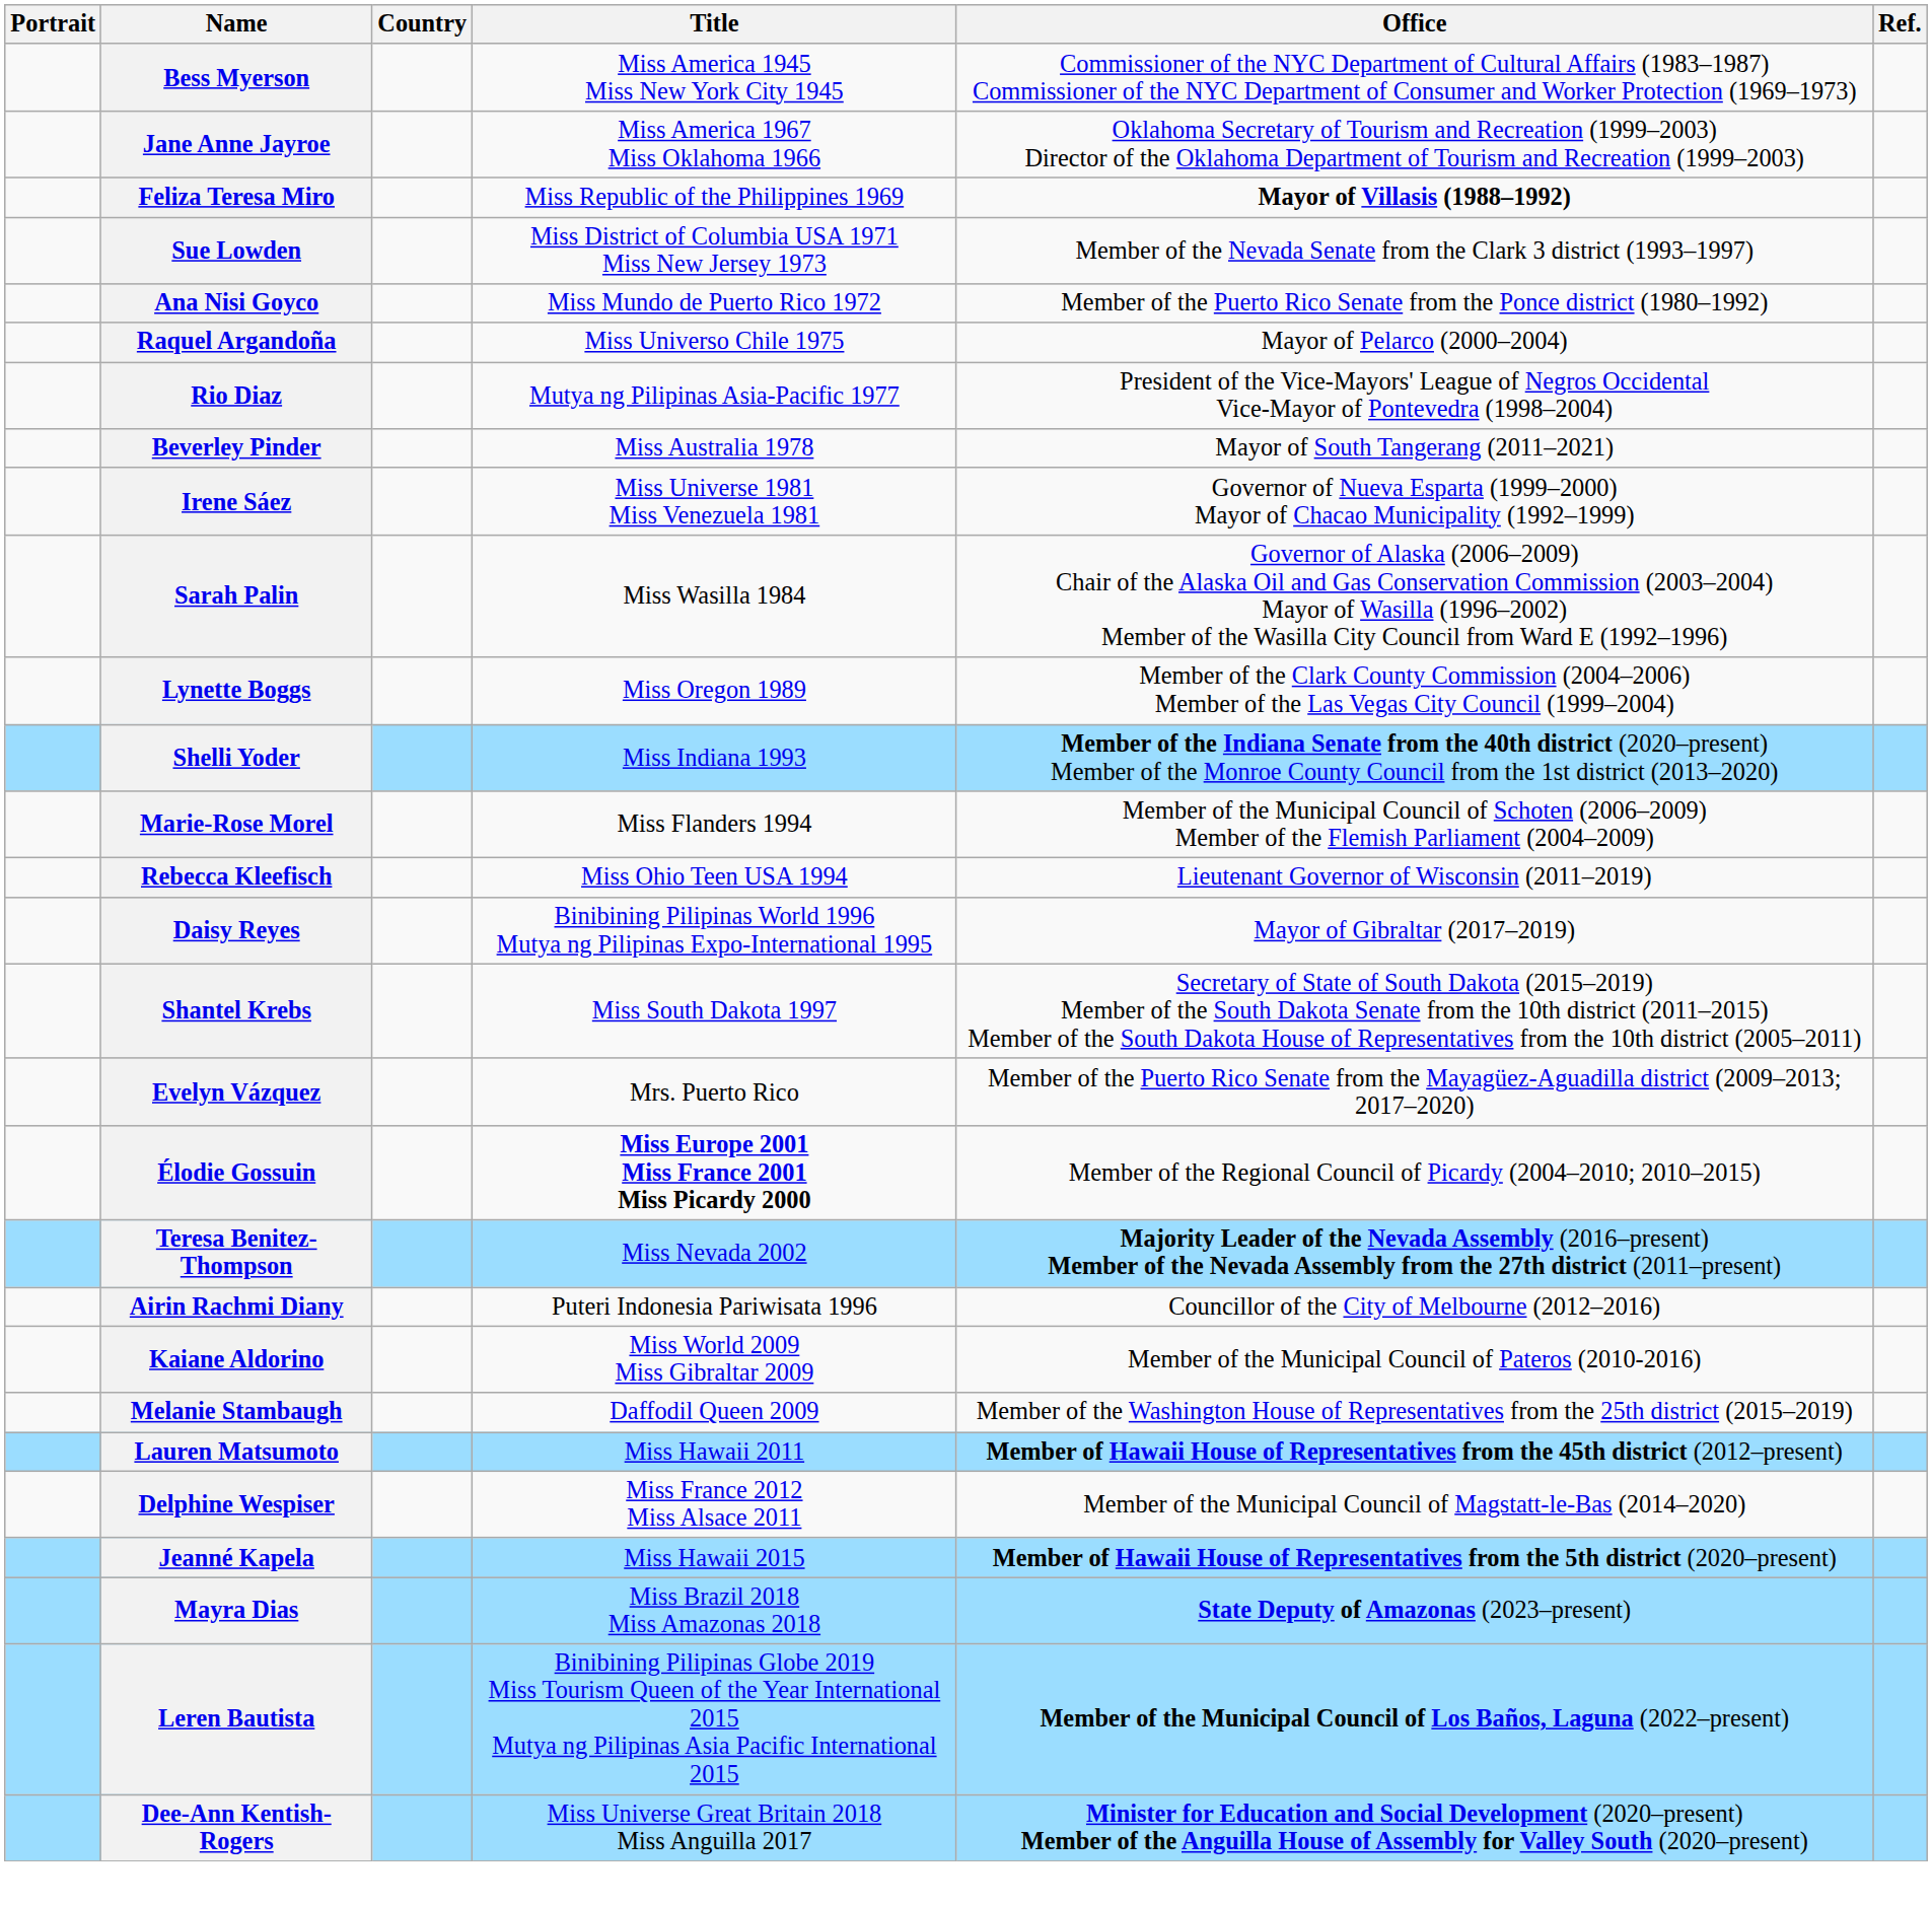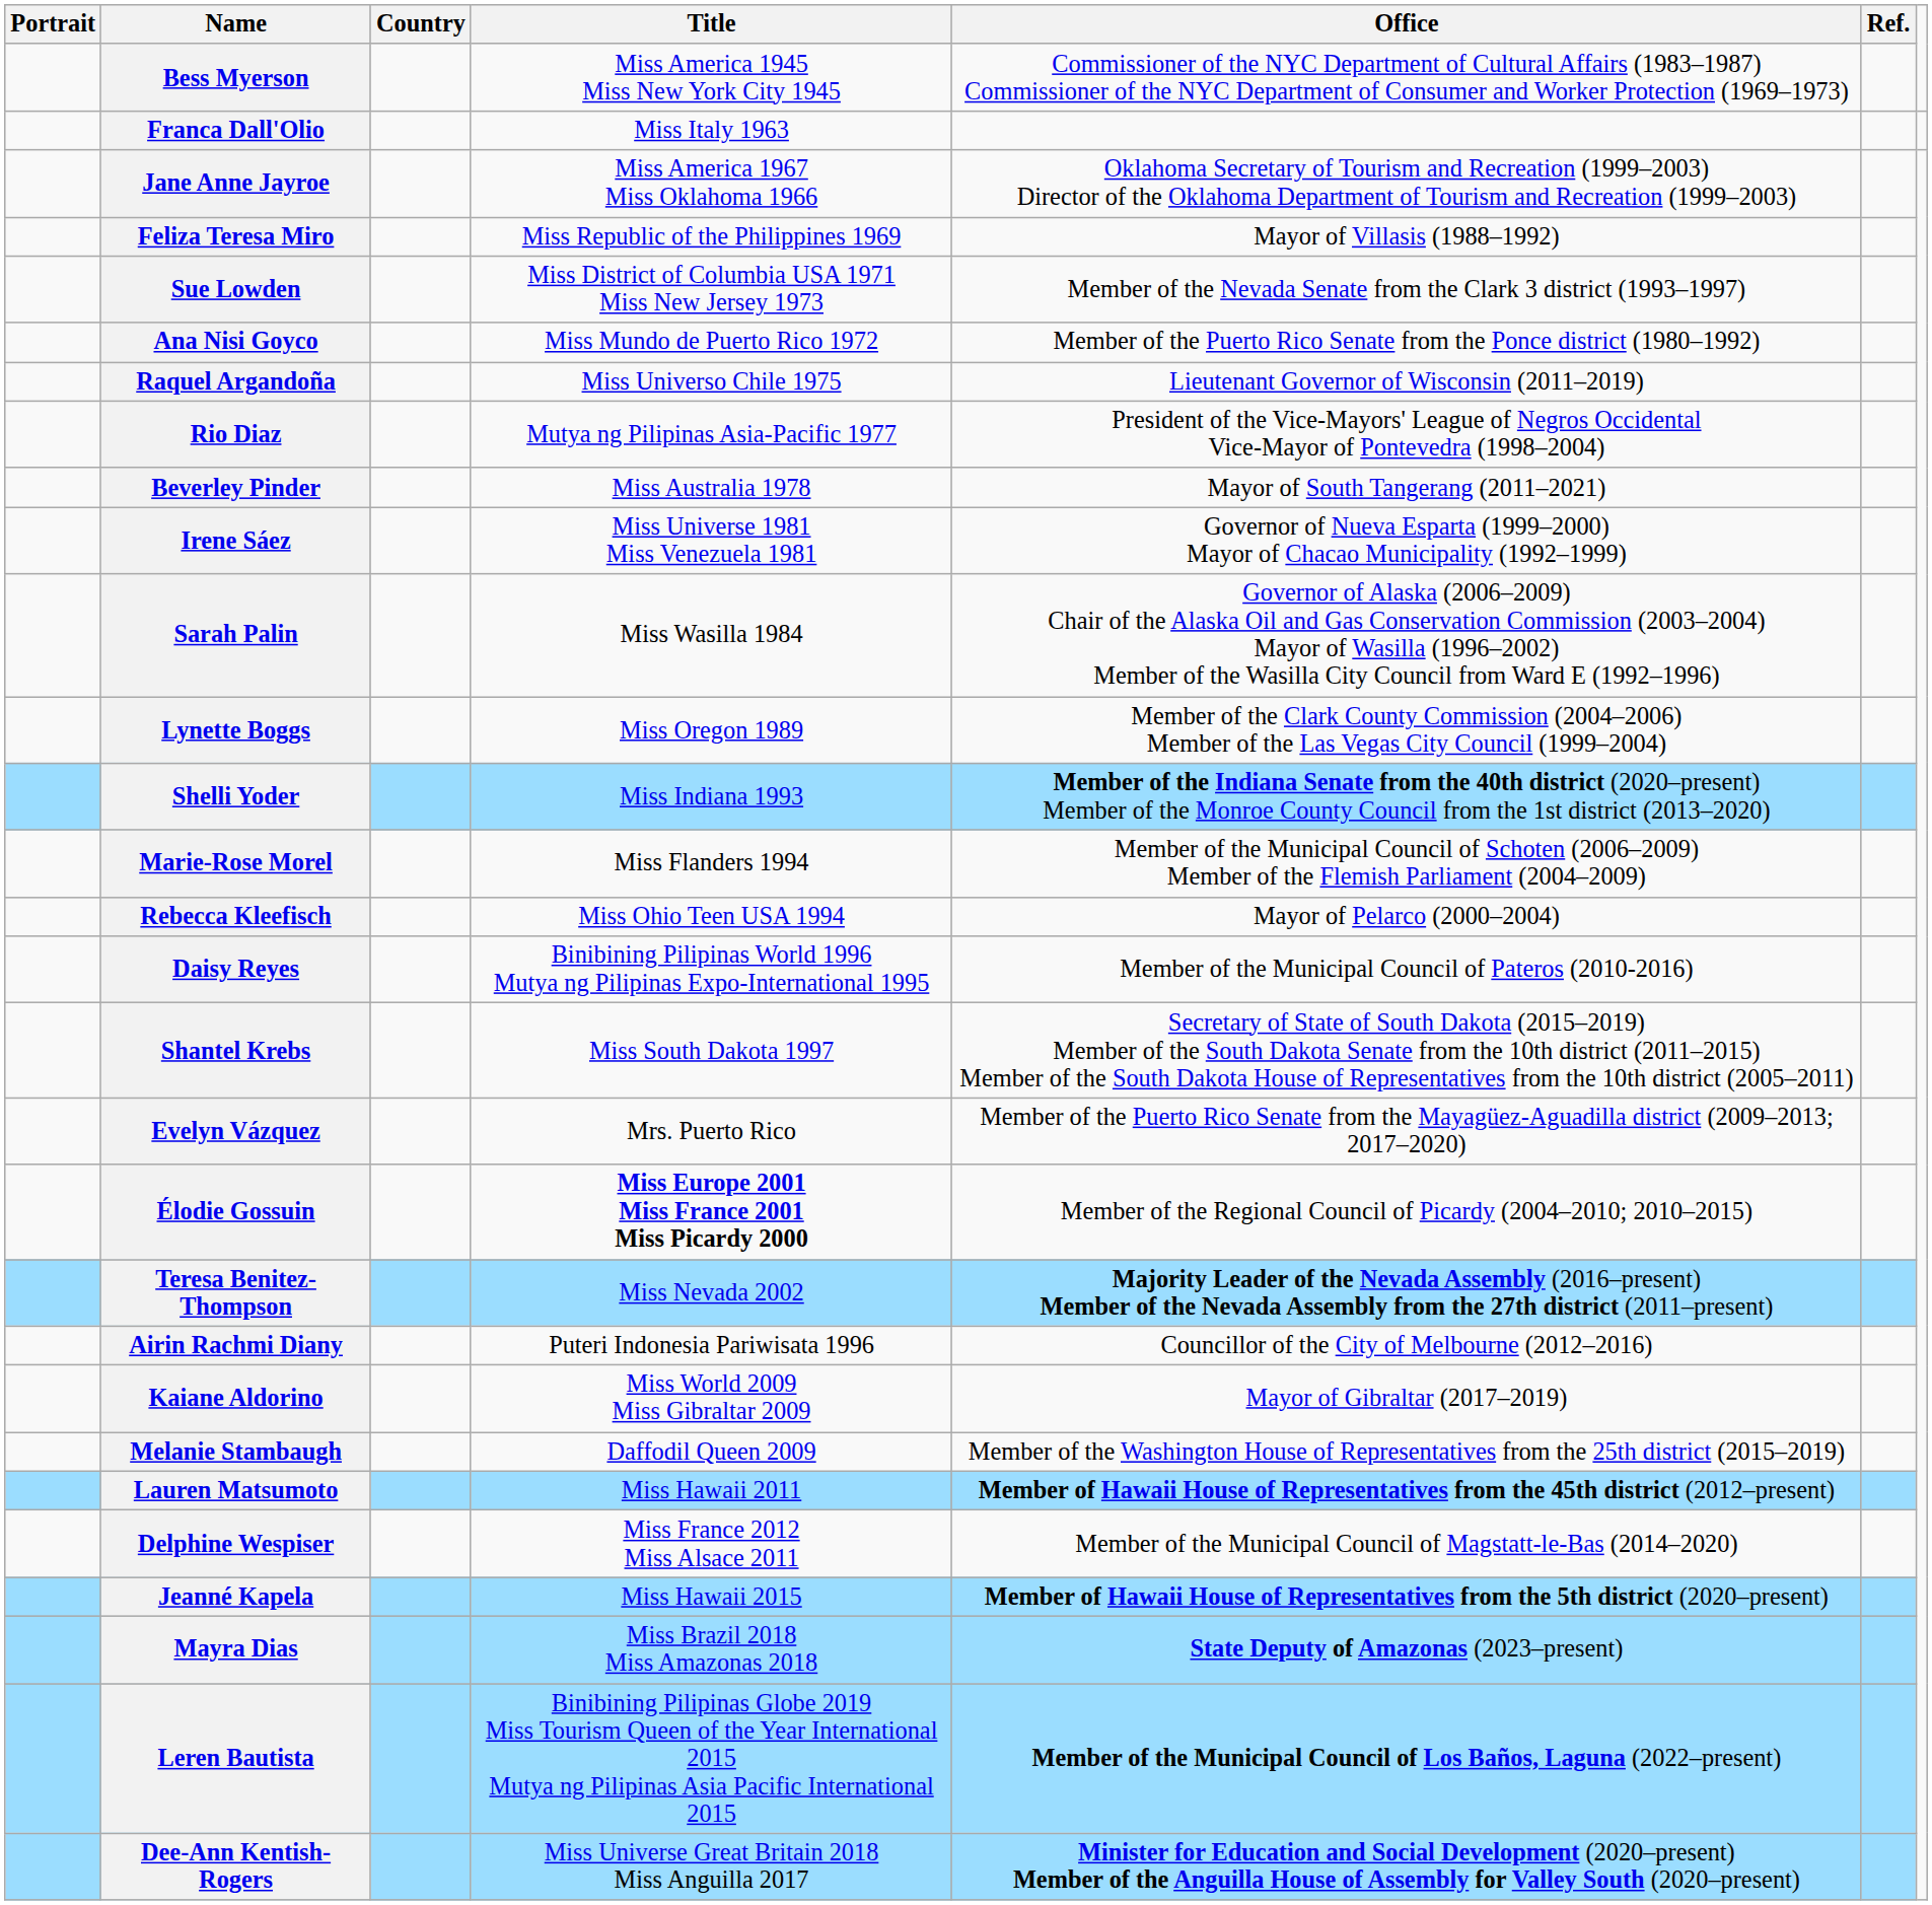 <table class="wikitable sortable" style="text-align:center">
 <tr>
 <th scope="col">Portrait</th>
 <th scope="col">Name</th>
 <th scope="col">Country</th>
 <th scope="col">Title</th>
 <th scope="col">Office</th>
 <th scope="col">Ref.</th>
 </tr>
 <tr>
 <td></td>
 <th><a href='#'>Bess Myerson</a></th>
 <td></td>
 <td><a href='#'>Miss America 1945</a><br><a href='#'>Miss New York City 1945</a></td>
 <td><a href='#'>Commissioner of the NYC Department of Cultural Affairs</a> (1983–1987)<br><a href='#'>Commissioner of the NYC Department of Consumer and Worker Protection</a> (1969–1973)</td>
 <td></td>
 </tr>
 <tr>
 <td></td>
+<th><a href='#'>Franca Dall'Olio</a></th>
+<td></td>
+<td><a href='#'>Miss Italy 1963</a></td>
+<td></td>
+<td></td>
+<td></td>
+</tr>
+<tr>
+<td></td>
 <th><a href='#'>Jane Anne Jayroe</a></th>
 <td></td>
 <td><a href='#'>Miss America 1967</a><br><a href='#'>Miss Oklahoma 1966</a></td>
 <td><a href='#'>Oklahoma Secretary of Tourism and Recreation</a> (1999–2003)<br>Director of the <a href='#'>Oklahoma Department of Tourism and Recreation</a> (1999–2003)</td>
 <td></td>
 </tr>
 <tr>
 <td></td>
 <th><a href='#'>Feliza Teresa Miro</a></th>
 <td></td>
 <td><a href='#'>Miss Republic of the Philippines 1969</a></td>
-<td><strong>Mayor of <a href='#'>Villasis</a> (1988–1992)</strong></td>
+<td>Mayor of <a href='#'>Villasis</a> (1988–1992)</td>
 <td></td>
 </tr>
 <tr>
 <td></td>
 <th><a href='#'>Sue Lowden</a></th>
 <td></td>
 <td><a href='#'>Miss District of Columbia USA 1971</a><br><a href='#'>Miss New Jersey 1973</a></td>
 <td>Member of the <a href='#'>Nevada Senate</a> from the Clark 3 district (1993–1997)</td>
 <td></td>
 </tr>
 <tr>
 <td></td>
 <th><a href='#'>Ana Nisi Goyco</a></th>
 <td><br></td>
 <td><a href='#'>Miss Mundo de Puerto Rico 1972</a></td>
 <td>Member of the <a href='#'>Puerto Rico Senate</a> from the <a href='#'>Ponce district</a> (1980–1992)</td>
 <td></td>
 </tr>
 <tr>
 <td></td>
 <th><a href='#'>Raquel Argandoña</a></th>
 <td></td>
 <td><a href='#'>Miss Universo Chile 1975</a></td>
-<td>Mayor of <a href='#'>Pelarco</a> (2000–2004)</td>
+<td><a href='#'>Lieutenant Governor of Wisconsin</a> (2011–2019)</td>
 <td></td>
 </tr>
 <tr>
 <td></td>
 <th><a href='#'>Rio Diaz</a></th>
 <td></td>
 <td><a href='#'>Mutya ng Pilipinas Asia-Pacific 1977</a></td>
 <td>President of the Vice-Mayors' League of <a href='#'>Negros Occidental</a><br>Vice-Mayor of <a href='#'>Pontevedra</a> (1998–2004)</td>
 <td></td>
 </tr>
 <tr>
 <td></td>
 <th><a href='#'>Beverley Pinder</a></th>
 <td></td>
 <td><a href='#'>Miss Australia 1978</a></td>
 <td>Mayor of <a href='#'>South Tangerang</a> (2011–2021)</td>
 <td></td>
 </tr>
 <tr>
 <td></td>
 <th><a href='#'>Irene Sáez</a></th>
 <td></td>
 <td><a href='#'>Miss Universe 1981</a><br><a href='#'>Miss Venezuela 1981</a></td>
 <td>Governor of <a href='#'>Nueva Esparta</a> (1999–2000)<br>Mayor of <a href='#'>Chacao Municipality</a> (1992–1999)</td>
 <td></td>
 </tr>
 <tr>
 <td></td>
 <th><a href='#'>Sarah Palin</a></th>
 <td></td>
 <td>Miss Wasilla 1984</td>
 <td><a href='#'>Governor of Alaska</a> (2006–2009)<br>Chair of the <a href='#'>Alaska Oil and Gas Conservation Commission</a> (2003–2004)<br>Mayor of <a href='#'>Wasilla</a> (1996–2002)<br>Member of the Wasilla City Council from Ward E (1992–1996)</td>
 <td></td>
 </tr>
 <tr>
 <td></td>
 <th><a href='#'>Lynette Boggs</a></th>
 <td></td>
 <td><a href='#'>Miss Oregon 1989</a></td>
 <td>Member of the <a href='#'>Clark County Commission</a> (2004–2006)<br>Member of the <a href='#'>Las Vegas City Council</a> (1999–2004)</td>
 <td></td>
 </tr>
 <tr style="background-color: #9BDDFF">
 <td></td>
 <th><a href='#'>Shelli Yoder</a></th>
 <td></td>
 <td><a href='#'>Miss Indiana 1993</a></td>
 <td><strong>Member of the <a href='#'>Indiana Senate</a> from the 40th district</strong> (2020–present)<br>Member of the <a href='#'>Monroe County Council</a> from the 1st district (2013–2020)</td>
 <td></td>
 </tr>
 <tr>
 <td></td>
 <th><a href='#'>Marie-Rose Morel</a></th>
 <td></td>
 <td>Miss Flanders 1994</td>
 <td>Member of the Municipal Council of <a href='#'>Schoten</a> (2006–2009)<br>Member of the <a href='#'>Flemish Parliament</a> (2004–2009)</td>
 <td></td>
 </tr>
 <tr>
 <td></td>
 <th><a href='#'>Rebecca Kleefisch</a></th>
 <td></td>
 <td><a href='#'>Miss Ohio Teen USA 1994</a></td>
-<td><a href='#'>Lieutenant Governor of Wisconsin</a> (2011–2019)</td>
+<td>Mayor of <a href='#'>Pelarco</a> (2000–2004)</td>
 <td></td>
 </tr>
 <tr>
 <td></td>
 <th><a href='#'>Daisy Reyes</a></th>
 <td></td>
 <td><a href='#'>Binibining Pilipinas World 1996</a><br><a href='#'>Mutya ng Pilipinas Expo-International 1995</a></td>
-<td><a href='#'>Mayor of Gibraltar</a> (2017–2019)</td>
+<td>Member of the Municipal Council of <a href='#'>Pateros</a> (2010-2016)</td>
 <td></td>
 </tr>
 <tr>
 <td></td>
 <th><a href='#'>Shantel Krebs</a></th>
 <td></td>
 <td><a href='#'>Miss South Dakota 1997</a></td>
 <td><a href='#'>Secretary of State of South Dakota</a> (2015–2019)<br>Member of the <a href='#'>South Dakota Senate</a> from the 10th district (2011–2015)<br>Member of the <a href='#'>South Dakota House of Representatives</a> from the 10th district (2005–2011)</td>
 <td></td>
 </tr>
 <tr>
 <td></td>
 <th><a href='#'>Evelyn Vázquez</a></th>
 <td><br><em></em></td>
 <td>Mrs. Puerto Rico</td>
 <td>Member of the <a href='#'>Puerto Rico Senate</a> from the <a href='#'>Mayagüez-Aguadilla district</a> (2009–2013; 2017–2020)</td>
 <td></td>
 </tr>
 <tr>
 <td></td>
 <th><a href='#'>Élodie Gossuin</a></th>
 <td></td>
 <td><strong><a href='#'>Miss Europe 2001</a><br><a href='#'>Miss France 2001</a><br>Miss Picardy 2000</strong></td>
 <td>Member of the Regional Council of <a href='#'>Picardy</a> (2004–2010; 2010–2015)</td>
 <td></td>
 </tr>
 <tr style="background-color: #9BDDFF">
 <td></td>
 <th><a href='#'>Teresa Benitez-Thompson</a></th>
 <td></td>
 <td><a href='#'>Miss Nevada 2002</a></td>
 <td><strong>Majority Leader of the <a href='#'>Nevada Assembly</a></strong> (2016–present)<br><strong>Member of the Nevada Assembly from the 27th district</strong> (2011–present)</td>
 <td></td>
 </tr>
 <tr>
 <td></td>
 <th><a href='#'>Airin Rachmi Diany</a></th>
 <td></td>
 <td>Puteri Indonesia Pariwisata 1996</td>
 <td>Councillor of the <a href='#'>City of Melbourne</a> (2012–2016)</td>
 <td></td>
 </tr>
 <tr>
 <td></td>
 <th><a href='#'>Kaiane Aldorino</a></th>
 <td><br></td>
 <td><a href='#'>Miss World 2009</a><br><a href='#'>Miss Gibraltar 2009</a></td>
-<td>Member of the Municipal Council of <a href='#'>Pateros</a> (2010-2016)</td>
+<td><a href='#'>Mayor of Gibraltar</a> (2017–2019)</td>
 <td></td>
 </tr>
 <tr>
 <td></td>
 <th><a href='#'>Melanie Stambaugh</a></th>
 <td></td>
 <td><a href='#'>Daffodil Queen 2009</a></td>
 <td>Member of the <a href='#'>Washington House of Representatives</a> from the <a href='#'>25th district</a> (2015–2019)</td>
 <td></td>
 </tr>
 <tr style="background-color: #9BDDFF">
 <td></td>
 <th><a href='#'>Lauren Matsumoto</a></th>
 <td></td>
 <td><a href='#'>Miss Hawaii 2011</a></td>
 <td><strong>Member of <a href='#'>Hawaii House of Representatives</a> from the 45th district</strong> (2012–present)</td>
 <td></td>
 </tr>
 <tr>
 <td></td>
 <th><a href='#'>Delphine Wespiser</a></th>
 <td></td>
 <td><a href='#'>Miss France 2012</a><br><a href='#'>Miss Alsace 2011</a></td>
 <td>Member of the Municipal Council of <a href='#'>Magstatt-le-Bas</a> (2014–2020)</td>
 <td></td>
 </tr>
 <tr style="background-color: #9BDDFF">
 <td></td>
 <th><a href='#'>Jeanné Kapela</a></th>
 <td></td>
 <td><a href='#'>Miss Hawaii 2015</a></td>
 <td><strong>Member of <a href='#'>Hawaii House of Representatives</a> from the 5th district</strong> (2020–present)</td>
 <td></td>
 </tr>
 <tr style="background-color: #9BDDFF">
 <td></td>
 <th><a href='#'>Mayra Dias</a></th>
 <td></td>
 <td><a href='#'>Miss Brazil 2018</a><br><a href='#'>Miss Amazonas 2018</a></td>
 <td><strong><a href='#'>State Deputy</a> of <a href='#'>Amazonas</a></strong> (2023–present)</td>
 <td></td>
 </tr>
 <tr style="background-color: #9BDDFF">
 <td></td>
 <th><a href='#'>Leren Bautista</a></th>
 <td></td>
 <td><a href='#'>Binibining Pilipinas Globe 2019</a><br><a href='#'>Miss Tourism Queen of the Year International 2015</a><br><a href='#'>Mutya ng Pilipinas Asia Pacific International 2015</a></td>
 <td><strong>Member of the Municipal Council of <a href='#'>Los Baños, Laguna</a></strong> (2022–present)</td>
 <td></td>
 </tr>
 <tr style="background-color: #9BDDFF">
 <td></td>
 <th><a href='#'>Dee-Ann Kentish-Rogers</a></th>
 <td><br></td>
 <td><a href='#'>Miss Universe Great Britain 2018</a><br>Miss Anguilla 2017</td>
 <td><strong><a href='#'>Minister for Education and Social Development</a></strong> (2020–present)<br><strong>Member of the <a href='#'>Anguilla House of Assembly</a> for <a href='#'>Valley South</a></strong> (2020–present)</td>
 <td></td>
 </tr>
 </table>
